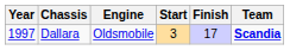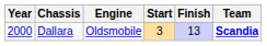 <table class="wikitable" style="font-size: 90%">
 <tr>
 <th>Year</th>
 <th>Chassis</th>
 <th>Engine</th>
 <th>Start</th>
 <th>Finish</th>
 <th>Team</th>
 </tr>
 <tr>
-<td><a href='#'>1997</a></td>
+<td><a href='#'>2000</a></td>
 <td><a href='#'>Dallara</a></td>
 <td><a href='#'>Oldsmobile</a></td>
 <td align=center style="background:#FFDF9F;">3</td>
-<td align=center style="background:#CFCFFF;">17</td>
+<td align=center style="background:#CFCFFF;">13</td>
 <td><strong><a href='#'>Scandia</a></strong></td>
 </tr>
 </table>
